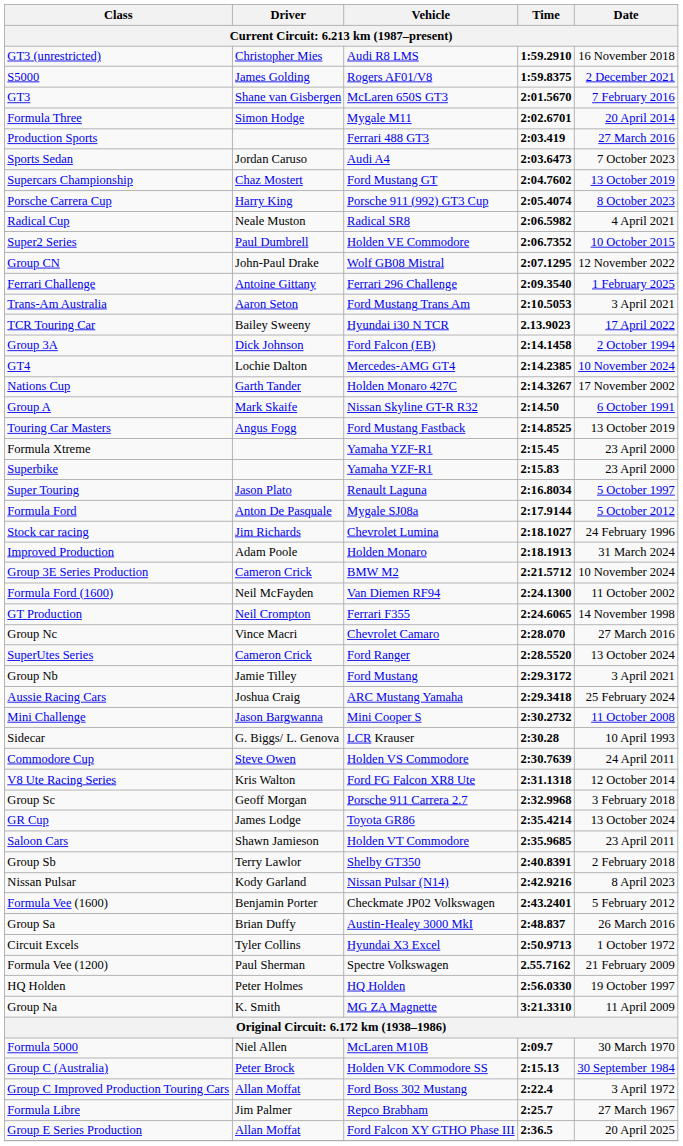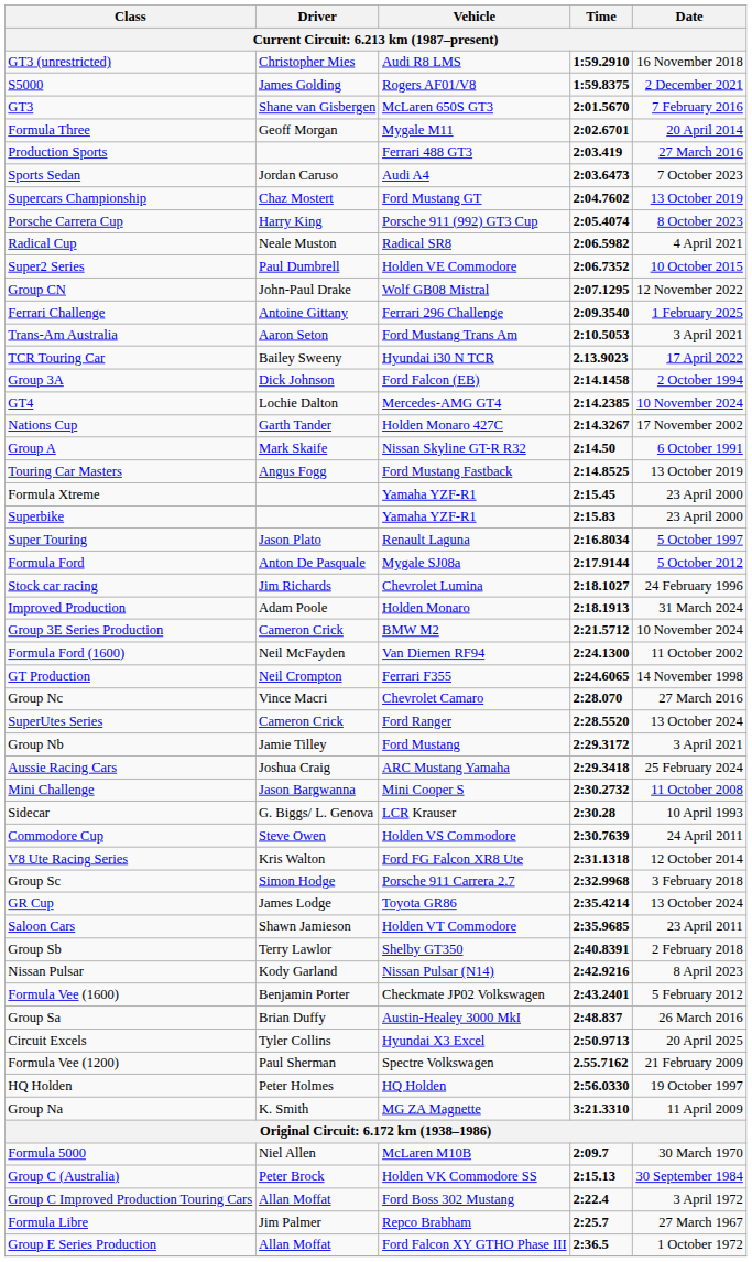 <table class="wikitable" style="font-size: 90%">
 <tr>
 <th>Class</th>
 <th>Driver</th>
 <th>Vehicle</th>
 <th>Time</th>
 <th>Date</th>
 </tr>
 <tr>
 <th colspan=5>Current Circuit: 6.213 km (1987–present)</th>
 </tr>
 <tr>
 <td><a href='#'>GT3 (unrestricted)</a></td>
 <td> <a href='#'>Christopher Mies</a></td>
 <td><a href='#'>Audi R8 LMS</a></td>
 <td><strong>1:59.2910</strong></td>
 <td style="text-align:right">16 November 2018</td>
 </tr>
 <tr>
 <td><a href='#'>S5000</a></td>
 <td> <a href='#'>James Golding</a></td>
 <td><a href='#'>Rogers AF01/V8</a></td>
 <td><strong>1:59.8375</strong></td>
 <td style="text-align:right"><a href='#'>2 December 2021</a></td>
 </tr>
 <tr>
 <td><a href='#'>GT3</a></td>
 <td> <a href='#'>Shane van Gisbergen</a></td>
 <td><a href='#'>McLaren 650S GT3</a></td>
 <td><strong>2:01.5670</strong></td>
 <td style="text-align:right"><a href='#'>7 February 2016</a></td>
 </tr>
 <tr>
 <td><a href='#'>Formula Three</a></td>
-<td> <a href='#'>Simon Hodge</a></td>
+<td> Geoff Morgan</td>
 <td><a href='#'>Mygale M11</a></td>
 <td><strong>2:02.6701</strong></td>
 <td style="text-align:right"><a href='#'>20 April 2014</a></td>
 </tr>
 <tr>
 <td><a href='#'>Production Sports</a></td>
 <td> </td>
 <td><a href='#'>Ferrari 488 GT3</a></td>
 <td><strong>2:03.419</strong></td>
 <td style="text-align:right"><a href='#'>27 March 2016</a></td>
 </tr>
 <tr>
 <td><a href='#'>Sports Sedan</a></td>
 <td> Jordan Caruso</td>
 <td><a href='#'>Audi A4</a></td>
 <td><strong>2:03.6473</strong></td>
 <td style="text-align:right">7 October 2023</td>
 </tr>
 <tr>
 <td><a href='#'>Supercars Championship</a></td>
 <td> <a href='#'>Chaz Mostert</a></td>
 <td><a href='#'>Ford Mustang GT</a></td>
 <td><strong>2:04.7602</strong></td>
 <td style="text-align:right"><a href='#'>13 October 2019</a></td>
 </tr>
 <tr>
 <td><a href='#'>Porsche Carrera Cup</a></td>
 <td> <a href='#'>Harry King</a></td>
 <td><a href='#'>Porsche 911 (992) GT3 Cup</a></td>
 <td><strong>2:05.4074</strong></td>
 <td style="text-align:right"><a href='#'>8 October 2023</a></td>
 </tr>
 <tr>
 <td><a href='#'>Radical Cup</a></td>
 <td> Neale Muston</td>
 <td><a href='#'>Radical SR8</a></td>
 <td><strong>2:06.5982</strong></td>
 <td style="text-align:right">4 April 2021</td>
 </tr>
 <tr>
 <td><a href='#'>Super2 Series</a></td>
 <td> <a href='#'>Paul Dumbrell</a></td>
 <td><a href='#'>Holden VE Commodore</a></td>
 <td><strong>2:06.7352</strong></td>
 <td style="text-align:right"><a href='#'>10 October 2015</a></td>
 </tr>
 <tr>
 <td><a href='#'>Group CN</a></td>
 <td> John-Paul Drake</td>
 <td><a href='#'>Wolf GB08 Mistral</a></td>
 <td><strong>2:07.1295</strong></td>
 <td style="text-align:right">12 November 2022</td>
 </tr>
 <tr>
 <td><a href='#'>Ferrari Challenge</a></td>
 <td> <a href='#'>Antoine Gittany</a></td>
 <td><a href='#'>Ferrari 296 Challenge</a></td>
 <td><strong>2:09.3540</strong></td>
 <td style="text-align:right"><a href='#'>1 February 2025</a></td>
 </tr>
 <tr>
 <td><a href='#'>Trans-Am Australia</a></td>
 <td> <a href='#'>Aaron Seton</a></td>
 <td><a href='#'>Ford Mustang Trans Am</a></td>
 <td><strong>2:10.5053</strong></td>
 <td style=text-align:right>3 April 2021</td>
 </tr>
 <tr>
 <td><a href='#'>TCR Touring Car</a></td>
 <td> Bailey Sweeny</td>
 <td><a href='#'>Hyundai i30 N TCR</a></td>
 <td><strong>2.13.9023</strong></td>
 <td style=text-align:right><a href='#'>17 April 2022</a></td>
 </tr>
 <tr>
 <td><a href='#'>Group 3A</a></td>
 <td> <a href='#'>Dick Johnson</a></td>
 <td><a href='#'>Ford Falcon (EB)</a></td>
 <td><strong>2:14.1458</strong></td>
 <td style=text-align:right><a href='#'>2 October 1994</a></td>
 </tr>
 <tr>
 <td><a href='#'>GT4</a></td>
 <td> Lochie Dalton</td>
 <td><a href='#'>Mercedes-AMG GT4</a></td>
 <td><strong>2:14.2385</strong></td>
 <td style="text-align:right"><a href='#'>10 November 2024</a></td>
 </tr>
 <tr>
 <td><a href='#'>Nations Cup</a></td>
 <td> <a href='#'>Garth Tander</a></td>
 <td><a href='#'>Holden Monaro 427C</a></td>
 <td><strong>2:14.3267</strong></td>
 <td style="text-align:right">17 November 2002</td>
 </tr>
 <tr>
 <td><a href='#'>Group A</a></td>
 <td> <a href='#'>Mark Skaife</a></td>
 <td><a href='#'>Nissan Skyline GT-R R32</a></td>
 <td><strong>2:14.50</strong></td>
 <td style="text-align:right"><a href='#'>6 October 1991</a></td>
 </tr>
 <tr>
 <td><a href='#'>Touring Car Masters</a></td>
 <td> <a href='#'>Angus Fogg</a></td>
 <td><a href='#'>Ford Mustang Fastback</a></td>
 <td><strong>2:14.8525</strong></td>
 <td style="text-align:right">13 October 2019</td>
 </tr>
 <tr>
 <td>Formula Xtreme</td>
 <td> </td>
 <td><a href='#'>Yamaha YZF-R1</a></td>
 <td><strong>2:15.45</strong></td>
 <td style="text-align:right">23 April 2000</td>
 </tr>
 <tr>
 <td><a href='#'>Superbike</a></td>
 <td> </td>
 <td><a href='#'>Yamaha YZF-R1</a></td>
 <td><strong>2:15.83</strong></td>
 <td style="text-align:right">23 April 2000</td>
 </tr>
 <tr>
 <td><a href='#'>Super Touring</a></td>
 <td> <a href='#'>Jason Plato</a></td>
 <td><a href='#'>Renault Laguna</a></td>
 <td><strong>2:16.8034</strong></td>
 <td style="text-align:right"><a href='#'>5 October 1997</a></td>
 </tr>
 <tr>
 <td><a href='#'>Formula Ford</a></td>
 <td> <a href='#'>Anton De Pasquale</a></td>
 <td><a href='#'>Mygale SJ08a</a></td>
 <td><strong>2:17.9144</strong></td>
 <td style="text-align:right"><a href='#'>5 October 2012</a></td>
 </tr>
 <tr>
 <td><a href='#'>Stock car racing</a></td>
 <td> <a href='#'>Jim Richards</a></td>
 <td><a href='#'>Chevrolet Lumina</a></td>
 <td><strong>2:18.1027</strong></td>
 <td style="text-align:right">24 February 1996</td>
 </tr>
 <tr>
 <td><a href='#'>Improved Production</a></td>
 <td> Adam Poole</td>
 <td><a href='#'>Holden Monaro</a></td>
 <td><strong>2:18.1913</strong></td>
 <td style="text-align:right">31 March 2024</td>
 </tr>
 <tr>
 <td><a href='#'>Group 3E Series Production</a></td>
 <td> <a href='#'>Cameron Crick</a></td>
 <td><a href='#'>BMW M2</a></td>
 <td><strong>2:21.5712</strong></td>
 <td style="text-align:right">10 November 2024</td>
 </tr>
 <tr>
 <td><a href='#'>Formula Ford (1600)</a></td>
 <td> Neil McFayden</td>
 <td><a href='#'>Van Diemen RF94</a></td>
 <td><strong>2:24.1300</strong></td>
 <td style="text-align:right">11 October 2002</td>
 </tr>
 <tr>
 <td><a href='#'>GT Production</a></td>
 <td> <a href='#'>Neil Crompton</a></td>
 <td><a href='#'>Ferrari F355</a></td>
 <td><strong>2:24.6065</strong></td>
 <td style="text-align:right">14 November 1998</td>
 </tr>
 <tr>
 <td>Group Nc</td>
 <td> Vince Macri</td>
 <td><a href='#'>Chevrolet Camaro</a></td>
 <td><strong>2:28.070</strong></td>
 <td style="text-align:right">27 March 2016</td>
 </tr>
 <tr>
 <td><a href='#'>SuperUtes Series</a></td>
 <td> <a href='#'>Cameron Crick</a></td>
 <td><a href='#'>Ford Ranger</a></td>
 <td><strong>2:28.5520</strong></td>
 <td style="text-align:right">13 October 2024</td>
 </tr>
 <tr>
 <td>Group Nb</td>
 <td> Jamie Tilley</td>
 <td><a href='#'>Ford Mustang</a></td>
 <td><strong>2:29.3172</strong></td>
 <td style="text-align:right">3 April 2021</td>
 </tr>
 <tr>
 <td><a href='#'>Aussie Racing Cars</a></td>
 <td> Joshua Craig</td>
 <td><a href='#'>ARC Mustang Yamaha</a></td>
 <td><strong>2:29.3418</strong></td>
 <td style="text-align:right">25 February 2024</td>
 </tr>
 <tr>
 <td><a href='#'>Mini Challenge</a></td>
 <td> <a href='#'>Jason Bargwanna</a></td>
 <td><a href='#'>Mini Cooper S</a></td>
 <td><strong>2:30.2732</strong></td>
 <td style="text-align:right"><a href='#'>11 October 2008</a></td>
 </tr>
 <tr>
 <td>Sidecar</td>
 <td> G. Biggs/ L. Genova</td>
 <td><a href='#'>LCR</a> Krauser</td>
 <td><strong>2:30.28</strong></td>
 <td style="text-align:right">10 April 1993</td>
 </tr>
 <tr>
 <td><a href='#'>Commodore Cup</a></td>
 <td> <a href='#'>Steve Owen</a></td>
 <td><a href='#'>Holden VS Commodore</a></td>
 <td><strong>2:30.7639</strong></td>
 <td style="text-align:right">24 April 2011</td>
 </tr>
 <tr>
 <td><a href='#'>V8 Ute Racing Series</a></td>
 <td> Kris Walton</td>
 <td><a href='#'>Ford FG Falcon XR8 Ute</a></td>
 <td><strong>2:31.1318</strong></td>
 <td style="text-align:right">12 October 2014</td>
 </tr>
 <tr>
 <td>Group Sc</td>
-<td> Geoff Morgan</td>
+<td> <a href='#'>Simon Hodge</a></td>
 <td><a href='#'>Porsche 911 Carrera 2.7</a></td>
 <td><strong>2:32.9968</strong></td>
 <td style="text-align:right">3 February 2018</td>
 </tr>
 <tr>
 <td><a href='#'>GR Cup</a></td>
 <td> James Lodge</td>
 <td><a href='#'>Toyota GR86</a></td>
 <td><strong>2:35.4214</strong></td>
 <td style="text-align:right">13 October 2024</td>
 </tr>
 <tr>
 <td><a href='#'>Saloon Cars</a></td>
 <td> Shawn Jamieson</td>
 <td><a href='#'>Holden VT Commodore</a></td>
 <td><strong>2:35.9685</strong></td>
 <td style="text-align:right">23 April 2011</td>
 </tr>
 <tr>
 <td>Group Sb</td>
 <td> Terry Lawlor</td>
 <td><a href='#'>Shelby GT350</a></td>
 <td><strong>2:40.8391</strong></td>
 <td style="text-align:right">2 February 2018</td>
 </tr>
 <tr>
 <td>Nissan Pulsar</td>
 <td> Kody Garland</td>
 <td><a href='#'>Nissan Pulsar (N14)</a></td>
 <td><strong>2:42.9216</strong></td>
 <td style="text-align:right">8 April 2023</td>
 </tr>
 <tr>
 <td><a href='#'>Formula Vee</a> (1600)</td>
 <td> Benjamin Porter</td>
 <td>Checkmate JP02 Volkswagen</td>
 <td><strong>2:43.2401</strong></td>
 <td style="text-align:right">5 February 2012</td>
 </tr>
 <tr>
 <td>Group Sa</td>
 <td> Brian Duffy</td>
 <td><a href='#'>Austin-Healey 3000 MkI</a></td>
 <td><strong>2:48.837</strong></td>
 <td style="text-align:right">26 March 2016</td>
 </tr>
 <tr>
 <td>Circuit Excels</td>
 <td> Tyler Collins</td>
 <td><a href='#'>Hyundai X3 Excel</a></td>
 <td><strong>2:50.9713</strong></td>
-<td style="text-align:right">1 October 1972</td>
+<td style="text-align:right">20 April 2025</td>
 </tr>
 <tr>
 <td>Formula Vee (1200)</td>
 <td> Paul Sherman</td>
 <td>Spectre Volkswagen</td>
 <td><strong>2.55.7162</strong></td>
 <td style="text-align:right">21 February 2009</td>
 </tr>
 <tr>
 <td>HQ Holden</td>
 <td> Peter Holmes</td>
 <td><a href='#'>HQ Holden</a></td>
 <td><strong>2:56.0330</strong></td>
 <td style="text-align:right">19 October 1997</td>
 </tr>
 <tr>
 <td>Group Na</td>
 <td> K. Smith</td>
 <td><a href='#'>MG ZA Magnette</a></td>
 <td><strong>3:21.3310</strong></td>
 <td style="text-align:right">11 April 2009</td>
 </tr>
 <tr>
 <th colspan=5>Original Circuit: 6.172 km (1938–1986)</th>
 </tr>
 <tr>
 <td><a href='#'>Formula 5000</a></td>
 <td> Niel Allen</td>
 <td><a href='#'>McLaren M10B</a></td>
 <td><strong>2:09.7</strong></td>
 <td style="text-align:right">30 March 1970</td>
 </tr>
 <tr>
 <td><a href='#'>Group C (Australia)</a></td>
 <td> <a href='#'>Peter Brock</a></td>
 <td><a href='#'>Holden VK Commodore SS</a></td>
 <td><strong>2:15.13</strong></td>
 <td style="text-align:right"><a href='#'>30 September 1984</a></td>
 </tr>
 <tr>
 <td><a href='#'>Group C Improved Production Touring Cars</a></td>
 <td> <a href='#'>Allan Moffat</a></td>
 <td><a href='#'>Ford Boss 302 Mustang</a></td>
 <td><strong>2:22.4</strong></td>
 <td style="text-align:right">3 April 1972</td>
 </tr>
 <tr>
 <td><a href='#'>Formula Libre</a></td>
 <td> Jim Palmer </td>
 <td><a href='#'>Repco Brabham</a></td>
 <td><strong>2:25.7</strong></td>
 <td style="text-align:right">27 March 1967</td>
 </tr>
 <tr>
 <td><a href='#'>Group E Series Production</a></td>
 <td> <a href='#'>Allan Moffat</a></td>
 <td><a href='#'>Ford Falcon XY GTHO Phase III</a></td>
 <td><strong>2:36.5</strong></td>
-<td style="text-align:right">20 April 2025</td>
+<td style="text-align:right">1 October 1972</td>
 </tr>
 <tr>
 </tr>
 </table>
